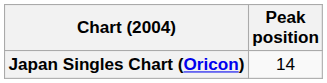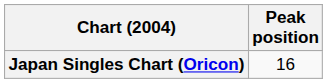 <table class="wikitable plainrowheaders">
 <tr>
 <th>Chart (2004)</th>
 <th>Peak<br>position</th>
 </tr>
 <tr>
 <th scope="row">Japan Singles Chart (<a href='#'>Oricon</a>)</th>
-<td style="text-align:center;">14</td>
+<td style="text-align:center;">16</td>
 </tr>
 </table>
